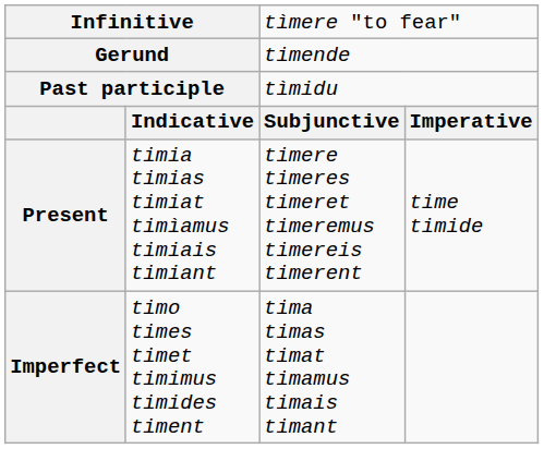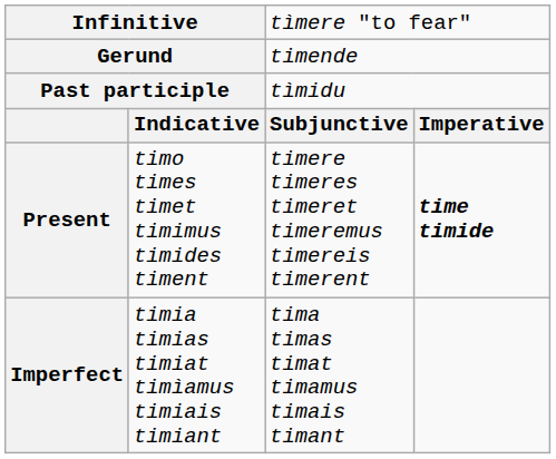 <table class="wikitable">
 <tr>
 <th colspan=2>Infinitive</th>
 <td colspan=2><em>tìmere</em> "to fear"</td>
 </tr>
 <tr>
 <th colspan=2>Gerund</th>
 <td colspan=2><em>timende</em></td>
 </tr>
 <tr>
 <th colspan=2>Past participle</th>
 <td colspan=2><em>tìmidu</em></td>
 </tr>
 <tr>
 <th></th>
 <th>Indicative</th>
 <th>Subjunctive</th>
 <th>Imperative</th>
 </tr>
 <tr>
 <th>Present</th>
-<td><em>timia</em><br><em>timias</em><br><em>timiat</em><br><em>timìamus</em><br><em>timiais</em><br><em>timiant</em></td>
+<td><em>timo</em><br><em>times</em><br><em>timet</em><br><em>timimus</em><br><em>timides</em><br><em>timent</em></td>
 <td><em>timere</em><br><em>timeres</em><br><em>timeret</em><br><em>timeremus</em><br><em>timereis</em><br><em>timerent</em></td>
-<td><em>time</em><br><em>timide</em></td>
+<td><strong><em>time</em><br><em>timide</em></strong></td>
 </tr>
 <tr>
 <th>Imperfect</th>
-<td><em>timo</em><br><em>times</em><br><em>timet</em><br><em>timimus</em><br><em>timides</em><br><em>timent</em></td>
+<td><em>timia</em><br><em>timias</em><br><em>timiat</em><br><em>timìamus</em><br><em>timiais</em><br><em>timiant</em></td>
 <td><em>tima</em><br><em>timas</em><br><em>timat</em><br><em>timamus</em><br><em>timais</em><br><em>timant</em></td>
 <td></td>
 </tr>
 </table>
